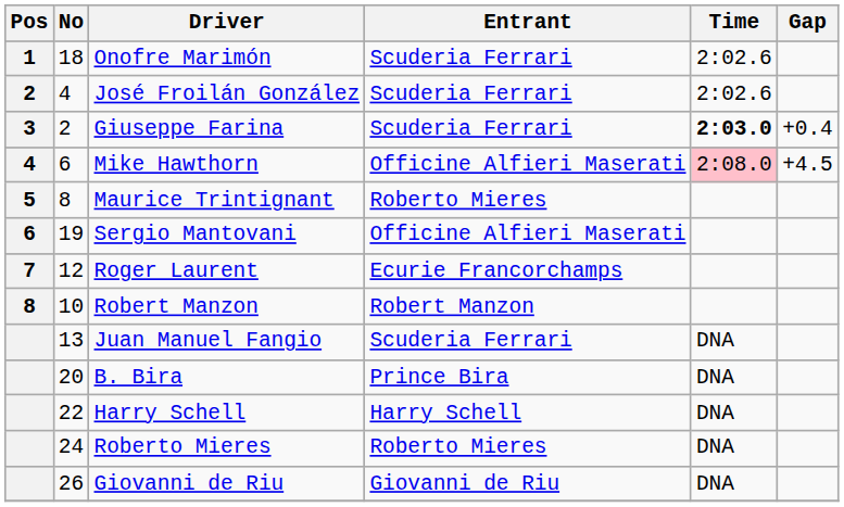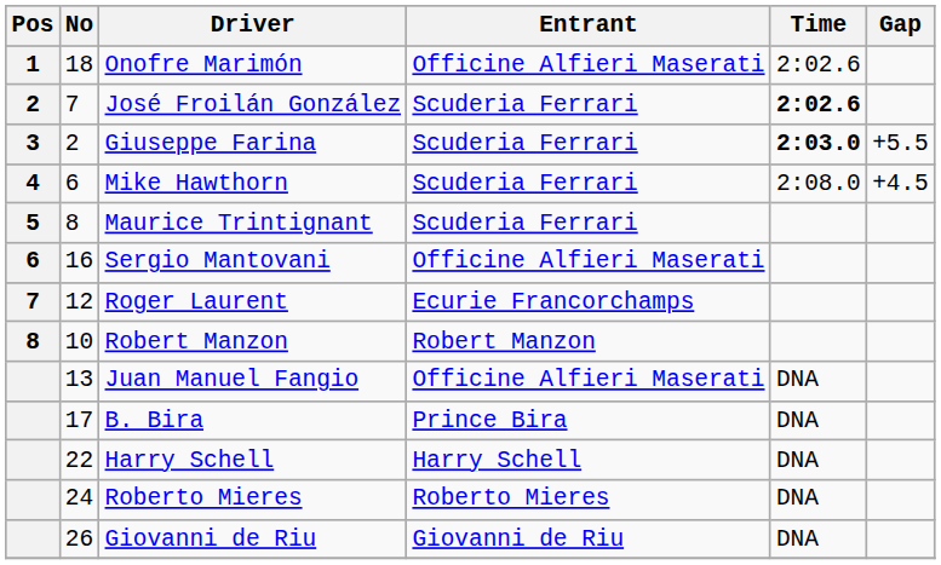 <table class="wikitable" style="font-size: 90%;">
 <tr>
 <th>Pos</th>
 <th>No</th>
 <th>Driver</th>
 <th>Entrant</th>
 <th>Time</th>
 <th>Gap</th>
 </tr>
 <tr>
 <th>1</th>
 <td>18</td>
 <td> <a href='#'>Onofre Marimón</a></td>
-<td><a href='#'>Scuderia Ferrari</a></td>
+<td><a href='#'>Officine Alfieri Maserati</a></td>
 <td>2:02.6</td>
 <td></td>
 </tr>
 <tr>
 <th>2</th>
-<td>4</td>
+<td>7</td>
 <td> <a href='#'>José Froilán González</a></td>
 <td><a href='#'>Scuderia Ferrari</a></td>
-<td>2:02.6</td>
+<td><strong>2:02.6</strong></td>
 <td></td>
 </tr>
 <tr>
 <th>3</th>
 <td>2</td>
 <td> <a href='#'>Giuseppe Farina</a></td>
 <td><a href='#'>Scuderia Ferrari</a></td>
 <td><strong>2:03.0</strong></td>
-<td>+0.4</td>
+<td>+5.5</td>
 </tr>
 <tr>
 <th>4</th>
 <td>6</td>
 <td> <a href='#'>Mike Hawthorn</a></td>
-<td><a href='#'>Officine Alfieri Maserati</a></td>
-<td style="background: pink;">2:08.0</td>
+<td><a href='#'>Scuderia Ferrari</a></td>
+<td>2:08.0</td>
 <td>+4.5</td>
 </tr>
 <tr>
 <th>5</th>
 <td>8</td>
 <td> <a href='#'>Maurice Trintignant</a></td>
-<td><a href='#'>Roberto Mieres</a></td>
+<td><a href='#'>Scuderia Ferrari</a></td>
 <td></td>
 <td></td>
 </tr>
 <tr>
 <th>6</th>
-<td>19</td>
+<td>16</td>
 <td> <a href='#'>Sergio Mantovani</a></td>
 <td><a href='#'>Officine Alfieri Maserati</a></td>
 <td></td>
 <td></td>
 </tr>
 <tr>
 <th>7</th>
 <td>12</td>
 <td> <a href='#'>Roger Laurent</a></td>
 <td><a href='#'>Ecurie Francorchamps</a></td>
 <td></td>
 <td></td>
 </tr>
 <tr>
 <th>8</th>
 <td>10</td>
 <td> <a href='#'>Robert Manzon</a></td>
 <td><a href='#'>Robert Manzon</a></td>
 <td></td>
 <td></td>
 </tr>
 <tr>
 <th></th>
 <td>13</td>
 <td> <a href='#'>Juan Manuel Fangio</a></td>
-<td><a href='#'>Scuderia Ferrari</a></td>
+<td><a href='#'>Officine Alfieri Maserati</a></td>
 <td>DNA</td>
 <td></td>
 </tr>
 <tr>
 <th></th>
-<td>20</td>
+<td>17</td>
 <td> <a href='#'>B. Bira</a></td>
 <td><a href='#'>Prince Bira</a></td>
 <td>DNA</td>
 <td></td>
 </tr>
 <tr>
 <th></th>
 <td>22</td>
 <td> <a href='#'>Harry Schell</a></td>
 <td><a href='#'>Harry Schell</a></td>
 <td>DNA</td>
 <td></td>
 </tr>
 <tr>
 <th></th>
 <td>24</td>
 <td> <a href='#'>Roberto Mieres</a></td>
 <td><a href='#'>Roberto Mieres</a></td>
 <td>DNA</td>
 <td></td>
 </tr>
 <tr>
 <th></th>
 <td>26</td>
 <td> <a href='#'>Giovanni de Riu</a></td>
 <td><a href='#'>Giovanni de Riu</a></td>
 <td>DNA</td>
 <td></td>
 </tr>
 <tr>
 </tr>
 </table>
